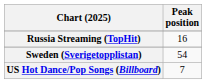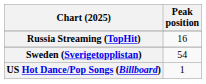 <table class="wikitable sortable plainrowheaders" style="text-align:center">
 <tr>
 <th scope="col">Chart (2025)</th>
 <th scope="col">Peak<br>position</th>
 </tr>
 <tr>
 </tr>
 <tr>
 </tr>
 <tr>
 </tr>
 <tr>
 <th scope="row">Russia Streaming (<a href='#'>TopHit</a>)</th>
 <td>16</td>
 </tr>
 <tr>
 </tr>
 <tr>
 <th scope="row">Sweden (<a href='#'>Sverigetopplistan</a>)</th>
 <td>54</td>
 </tr>
 <tr>
 <th scope="row">US <a href='#'>Hot Dance/Pop Songs</a> (<em><a href='#'>Billboard</a></em>)</th>
-<td>7</td>
+<td>1</td>
 </tr>
 </table>
